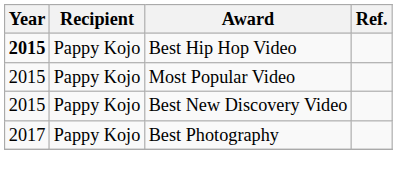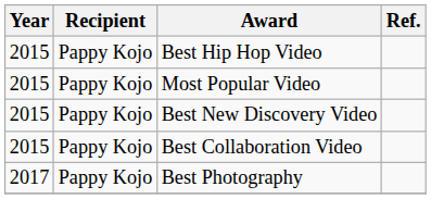 <table class="wikitable">
 <tr>
 <th>Year</th>
 <th>Recipient</th>
 <th>Award</th>
 <th>Ref.</th>
 </tr>
 <tr>
-<td><strong>2015</strong></td>
+<td>2015</td>
 <td>Pappy Kojo</td>
 <td>Best Hip Hop Video</td>
 <td></td>
 </tr>
 <tr>
 <td>2015</td>
 <td>Pappy Kojo</td>
 <td>Most Popular Video</td>
 <td></td>
 </tr>
 <tr>
 <td>2015</td>
 <td>Pappy Kojo</td>
 <td>Best New Discovery Video</td>
 <td></td>
 </tr>
 <tr>
+<td>2015</td>
+<td>Pappy Kojo</td>
+<td>Best Collaboration Video</td>
+<td></td>
+</tr>
+<tr>
 <td>2017</td>
 <td>Pappy Kojo</td>
 <td>Best Photography</td>
 <td></td>
 </tr>
 <tr>
 </tr>
 </table>
